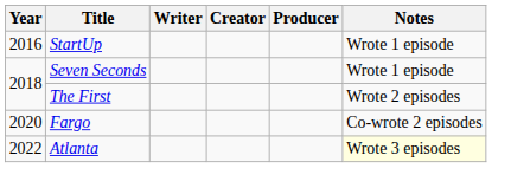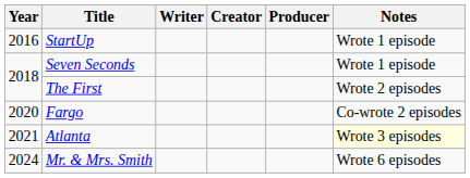 <table class="wikitable unsortable plainrowheaders">
 <tr>
 <th scope="col">Year</th>
 <th>Title</th>
 <th>Writer</th>
 <th>Creator</th>
 <th>Producer</th>
 <th>Notes</th>
 </tr>
 <tr>
 <td>2016</td>
 <td><em><a href='#'>StartUp</a></em></td>
 <td></td>
 <td></td>
 <td></td>
 <td>Wrote 1 episode</td>
 </tr>
 <tr>
 <td rowspan="2">2018</td>
 <td><em><a href='#'>Seven Seconds</a></em></td>
 <td></td>
 <td></td>
 <td></td>
 <td>Wrote 1 episode</td>
 </tr>
 <tr>
 <td><em><a href='#'>The First</a></em></td>
 <td></td>
 <td></td>
 <td></td>
 <td>Wrote 2 episodes</td>
 </tr>
 <tr>
 <td>2020</td>
 <td><em><a href='#'>Fargo</a></em></td>
 <td></td>
 <td></td>
 <td></td>
 <td>Co-wrote 2 episodes</td>
 </tr>
 <tr>
-<td>2022</td>
+<td>2021</td>
 <td><em><a href='#'>Atlanta</a></em></td>
 <td></td>
 <td></td>
 <td></td>
 <td style="background: lightyellow;">Wrote 3 episodes</td>
 </tr>
+<tr>
+<td>2024</td>
+<td><em><a href='#'>Mr. & Mrs. Smith</a></em></td>
+<td></td>
+<td></td>
+<td></td>
+<td>Wrote 6 episodes</td>
+</tr>
 </table>
